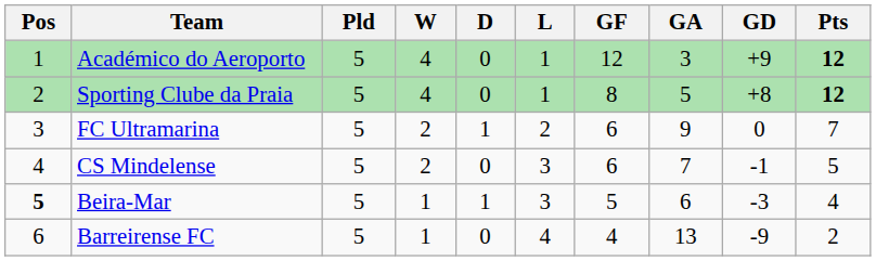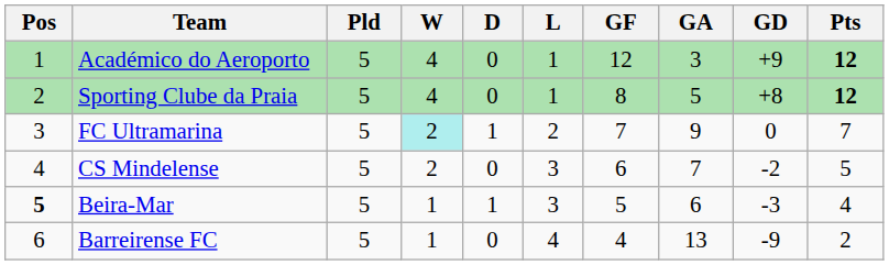 <table class="wikitable" style="text-align: center;">
 <tr>
 <th style="width: 40px;">Pos</th>
 <th style="width: 170px;">Team</th>
 <th style="width: 45px;">Pld</th>
 <th style="width: 35px;">W</th>
 <th style="width: 35px;">D</th>
 <th style="width: 35px;">L</th>
 <th style="width: 45px;">GF</th>
 <th style="width: 45px;">GA</th>
 <th style="width: 45px;">GD</th>
 <th style="width: 45px;">Pts</th>
 </tr>
 <tr style="background:#ACE1AF;">
 <td>1</td>
 <td style="text-align: left;"><a href='#'>Académico do Aeroporto</a></td>
 <td>5</td>
 <td>4</td>
 <td>0</td>
 <td>1</td>
 <td>12</td>
 <td>3</td>
 <td>+9</td>
 <td><strong>12</strong></td>
 </tr>
 <tr style="background:#ACE1AF;">
 <td>2</td>
 <td style="text-align: left;"><a href='#'>Sporting Clube da Praia</a></td>
 <td>5</td>
 <td>4</td>
 <td>0</td>
 <td>1</td>
 <td>8</td>
 <td>5</td>
 <td>+8</td>
 <td><strong>12</strong></td>
 </tr>
 <tr>
 <td>3</td>
 <td style="text-align: left;"><a href='#'>FC Ultramarina</a></td>
 <td>5</td>
-<td>2</td>
+<td style="background: paleturquoise;">2</td>
 <td>1</td>
 <td>2</td>
-<td>6</td>
+<td>7</td>
 <td>9</td>
 <td>0</td>
 <td>7</td>
 </tr>
 <tr>
 <td>4</td>
 <td style="text-align: left;"><a href='#'>CS Mindelense</a></td>
 <td>5</td>
 <td>2</td>
 <td>0</td>
 <td>3</td>
 <td>6</td>
 <td>7</td>
-<td>-1</td>
+<td>-2</td>
 <td>5</td>
 </tr>
 <tr>
 <td><strong>5</strong></td>
 <td style="text-align: left;"><a href='#'>Beira-Mar</a></td>
 <td>5</td>
 <td>1</td>
 <td>1</td>
 <td>3</td>
 <td>5</td>
 <td>6</td>
 <td>-3</td>
 <td>4</td>
 </tr>
 <tr>
 <td>6</td>
 <td style="text-align: left;"><a href='#'>Barreirense FC</a></td>
 <td>5</td>
 <td>1</td>
 <td>0</td>
 <td>4</td>
 <td>4</td>
 <td>13</td>
 <td>-9</td>
 <td>2</td>
 </tr>
 </table>
